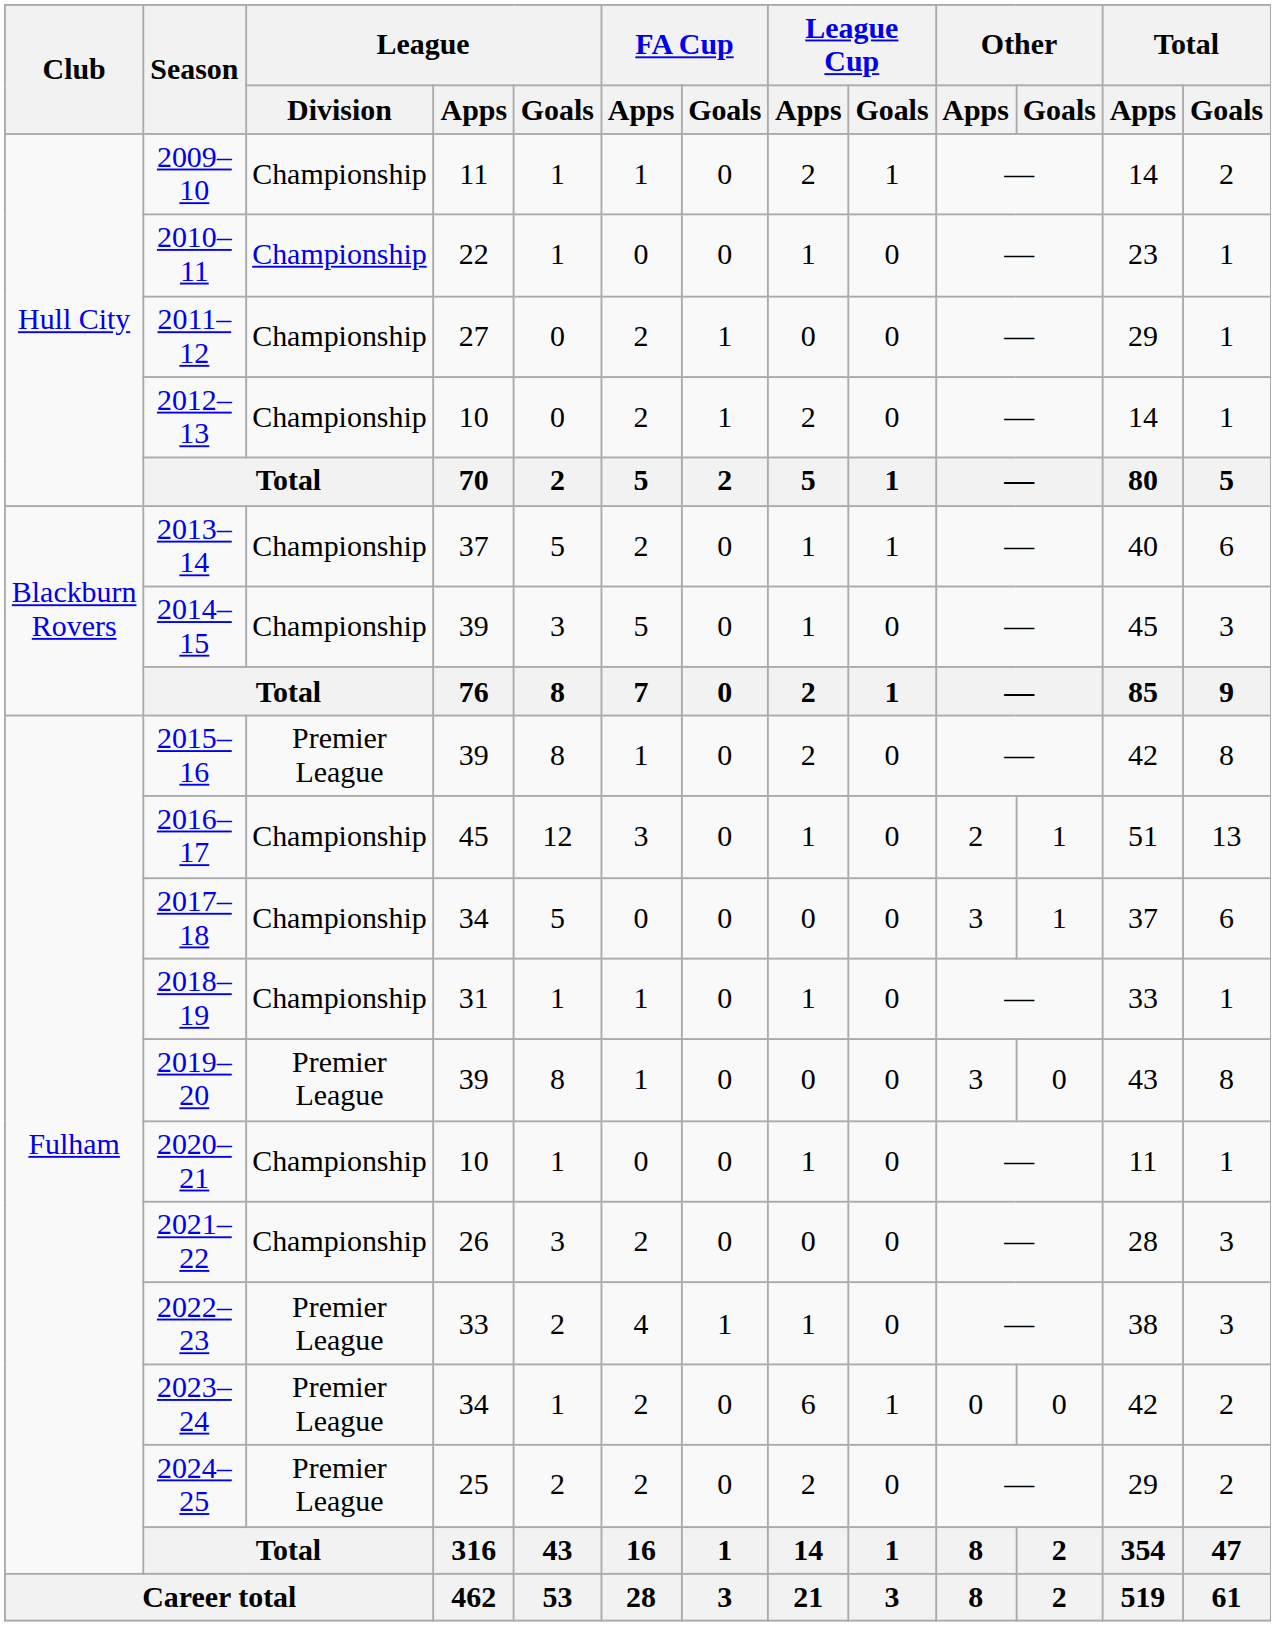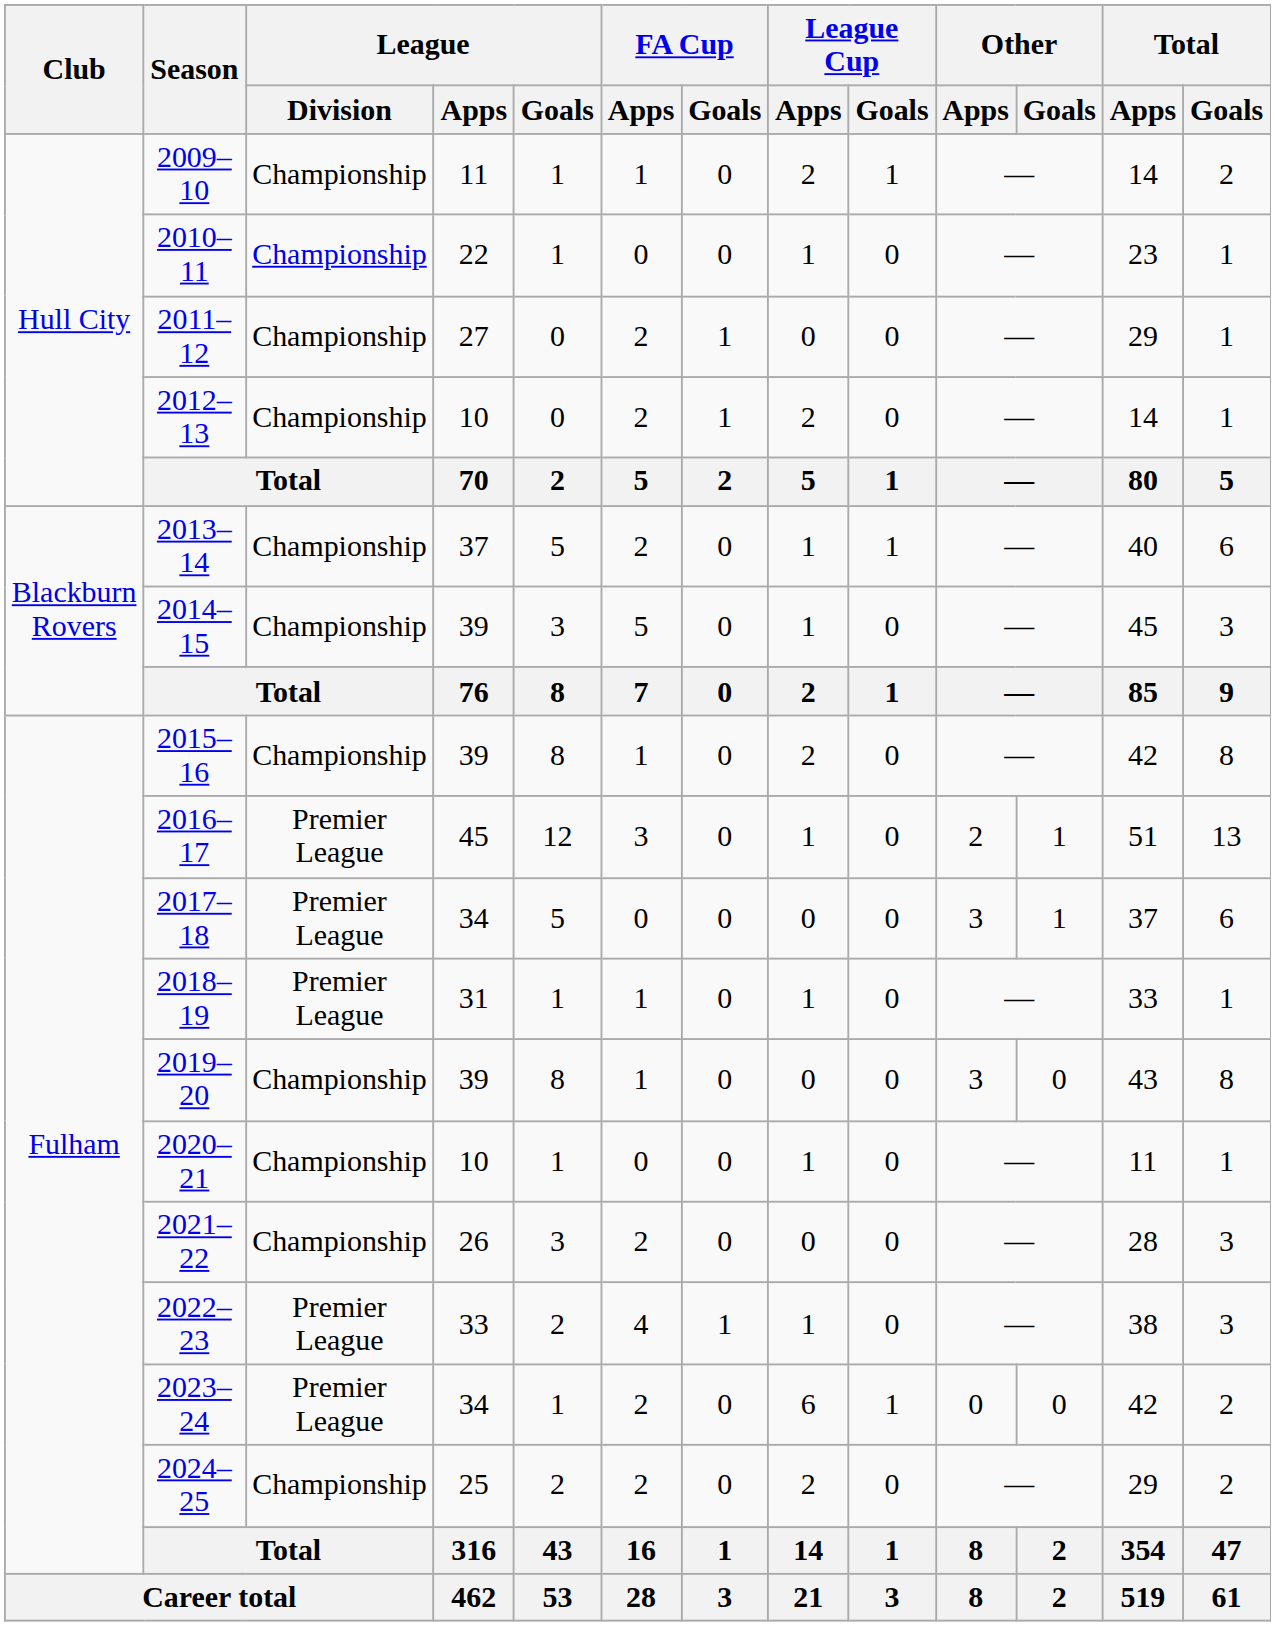 <table class=wikitable style=text-align:center>
 <tr>
 <th rowspan=2>Club</th>
 <th rowspan=2>Season</th>
 <th colspan=3>League</th>
 <th colspan=2><a href='#'>FA Cup</a></th>
 <th colspan=2><a href='#'>League Cup</a></th>
 <th colspan=2>Other</th>
 <th colspan=2>Total</th>
 </tr>
 <tr>
 <th>Division</th>
 <th>Apps</th>
 <th>Goals</th>
 <th>Apps</th>
 <th>Goals</th>
 <th>Apps</th>
 <th>Goals</th>
 <th>Apps</th>
 <th>Goals</th>
 <th>Apps</th>
 <th>Goals</th>
 </tr>
 <tr>
 <td rowspan=5><a href='#'>Hull City</a></td>
 <td><a href='#'>2009–10</a></td>
 <td>Championship</td>
 <td>11</td>
 <td>1</td>
 <td>1</td>
 <td>0</td>
 <td>2</td>
 <td>1</td>
 <td colspan=2>—</td>
 <td>14</td>
 <td>2</td>
 </tr>
 <tr>
 <td><a href='#'>2010–11</a></td>
 <td><a href='#'>Championship</a></td>
 <td>22</td>
 <td>1</td>
 <td>0</td>
 <td>0</td>
 <td>1</td>
 <td>0</td>
 <td colspan=2>—</td>
 <td>23</td>
 <td>1</td>
 </tr>
 <tr>
 <td><a href='#'>2011–12</a></td>
 <td>Championship</td>
 <td>27</td>
 <td>0</td>
 <td>2</td>
 <td>1</td>
 <td>0</td>
 <td>0</td>
 <td colspan=2>—</td>
 <td>29</td>
 <td>1</td>
 </tr>
 <tr>
 <td><a href='#'>2012–13</a></td>
 <td>Championship</td>
 <td>10</td>
 <td>0</td>
 <td>2</td>
 <td>1</td>
 <td>2</td>
 <td>0</td>
 <td colspan=2>—</td>
 <td>14</td>
 <td>1</td>
 </tr>
 <tr>
 <th colspan=2>Total</th>
 <th>70</th>
 <th>2</th>
 <th>5</th>
 <th>2</th>
 <th>5</th>
 <th>1</th>
 <th colspan=2>—</th>
 <th>80</th>
 <th>5</th>
 </tr>
 <tr>
 <td rowspan=3><a href='#'>Blackburn Rovers</a></td>
 <td><a href='#'>2013–14</a></td>
 <td>Championship</td>
 <td>37</td>
 <td>5</td>
 <td>2</td>
 <td>0</td>
 <td>1</td>
 <td>1</td>
 <td colspan=2>—</td>
 <td>40</td>
 <td>6</td>
 </tr>
 <tr>
 <td><a href='#'>2014–15</a></td>
 <td>Championship</td>
 <td>39</td>
 <td>3</td>
 <td>5</td>
 <td>0</td>
 <td>1</td>
 <td>0</td>
 <td colspan=2>—</td>
 <td>45</td>
 <td>3</td>
 </tr>
 <tr>
 <th colspan=2>Total</th>
 <th>76</th>
 <th>8</th>
 <th>7</th>
 <th>0</th>
 <th>2</th>
 <th>1</th>
 <th colspan=2>—</th>
 <th>85</th>
 <th>9</th>
 </tr>
 <tr>
 <td rowspan=11><a href='#'>Fulham</a></td>
 <td><a href='#'>2015–16</a></td>
-<td>Premier League</td>
+<td>Championship</td>
 <td>39</td>
 <td>8</td>
 <td>1</td>
 <td>0</td>
 <td>2</td>
 <td>0</td>
 <td colspan=2>—</td>
 <td>42</td>
 <td>8</td>
 </tr>
 <tr>
 <td><a href='#'>2016–17</a></td>
-<td>Championship</td>
+<td>Premier League</td>
 <td>45</td>
 <td>12</td>
 <td>3</td>
 <td>0</td>
 <td>1</td>
 <td>0</td>
 <td>2</td>
 <td>1</td>
 <td>51</td>
 <td>13</td>
 </tr>
 <tr>
 <td><a href='#'>2017–18</a></td>
-<td>Championship</td>
+<td>Premier League</td>
 <td>34</td>
 <td>5</td>
 <td>0</td>
 <td>0</td>
 <td>0</td>
 <td>0</td>
 <td>3</td>
 <td>1</td>
 <td>37</td>
 <td>6</td>
 </tr>
 <tr>
 <td><a href='#'>2018–19</a></td>
-<td>Championship</td>
+<td>Premier League</td>
 <td>31</td>
 <td>1</td>
 <td>1</td>
 <td>0</td>
 <td>1</td>
 <td>0</td>
 <td colspan=2>—</td>
 <td>33</td>
 <td>1</td>
 </tr>
 <tr>
 <td><a href='#'>2019–20</a></td>
-<td>Premier League</td>
+<td>Championship</td>
 <td>39</td>
 <td>8</td>
 <td>1</td>
 <td>0</td>
 <td>0</td>
 <td>0</td>
 <td>3</td>
 <td>0</td>
 <td>43</td>
 <td>8</td>
 </tr>
 <tr>
 <td><a href='#'>2020–21</a></td>
 <td>Championship</td>
 <td>10</td>
 <td>1</td>
 <td>0</td>
 <td>0</td>
 <td>1</td>
 <td>0</td>
 <td colspan=2>—</td>
 <td>11</td>
 <td>1</td>
 </tr>
 <tr>
 <td><a href='#'>2021–22</a></td>
 <td>Championship</td>
 <td>26</td>
 <td>3</td>
 <td>2</td>
 <td>0</td>
 <td>0</td>
 <td>0</td>
 <td colspan=2>—</td>
 <td>28</td>
 <td>3</td>
 </tr>
 <tr>
 <td><a href='#'>2022–23</a></td>
 <td>Premier League</td>
 <td>33</td>
 <td>2</td>
 <td>4</td>
 <td>1</td>
 <td>1</td>
 <td>0</td>
 <td colspan=2>—</td>
 <td>38</td>
 <td>3</td>
 </tr>
 <tr>
 <td><a href='#'>2023–24</a></td>
 <td>Premier League</td>
 <td>34</td>
 <td>1</td>
 <td>2</td>
 <td>0</td>
 <td>6</td>
 <td>1</td>
 <td>0</td>
 <td>0</td>
 <td>42</td>
 <td>2</td>
 </tr>
 <tr>
 <td><a href='#'>2024–25</a></td>
-<td>Premier League</td>
+<td>Championship</td>
 <td>25</td>
 <td>2</td>
 <td>2</td>
 <td>0</td>
 <td>2</td>
 <td>0</td>
 <td colspan="2">—</td>
 <td>29</td>
 <td>2</td>
 </tr>
 <tr>
 <th colspan=2>Total</th>
 <th>316</th>
 <th>43</th>
 <th>16</th>
 <th>1</th>
 <th>14</th>
 <th>1</th>
 <th>8</th>
 <th>2</th>
 <th>354</th>
 <th>47</th>
 </tr>
 <tr>
 <th colspan=3>Career total</th>
 <th>462</th>
 <th>53</th>
 <th>28</th>
 <th>3</th>
 <th>21</th>
 <th>3</th>
 <th>8</th>
 <th>2</th>
 <th>519</th>
 <th>61</th>
 </tr>
 </table>
